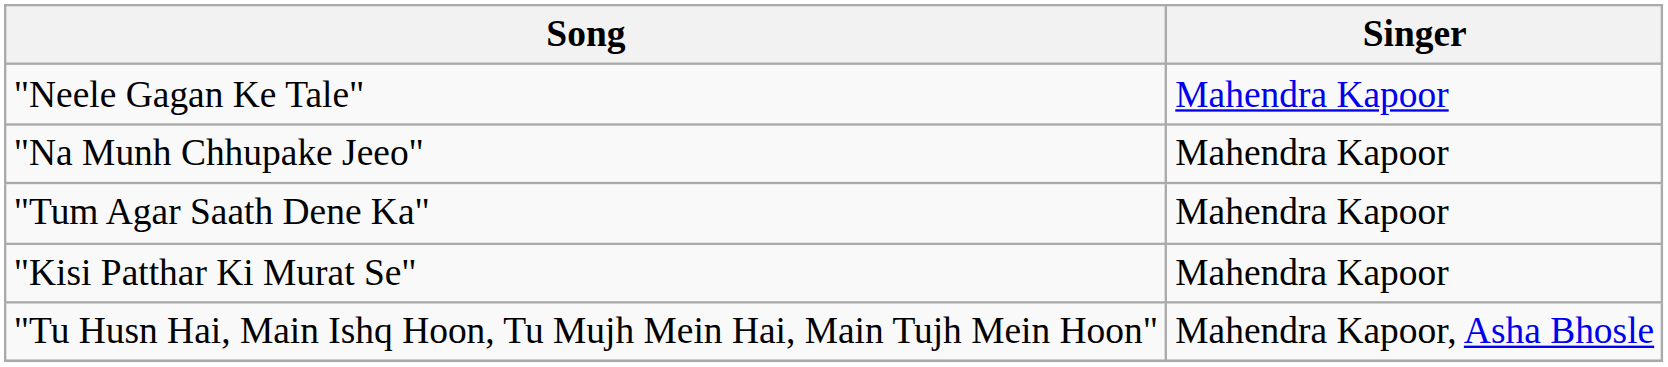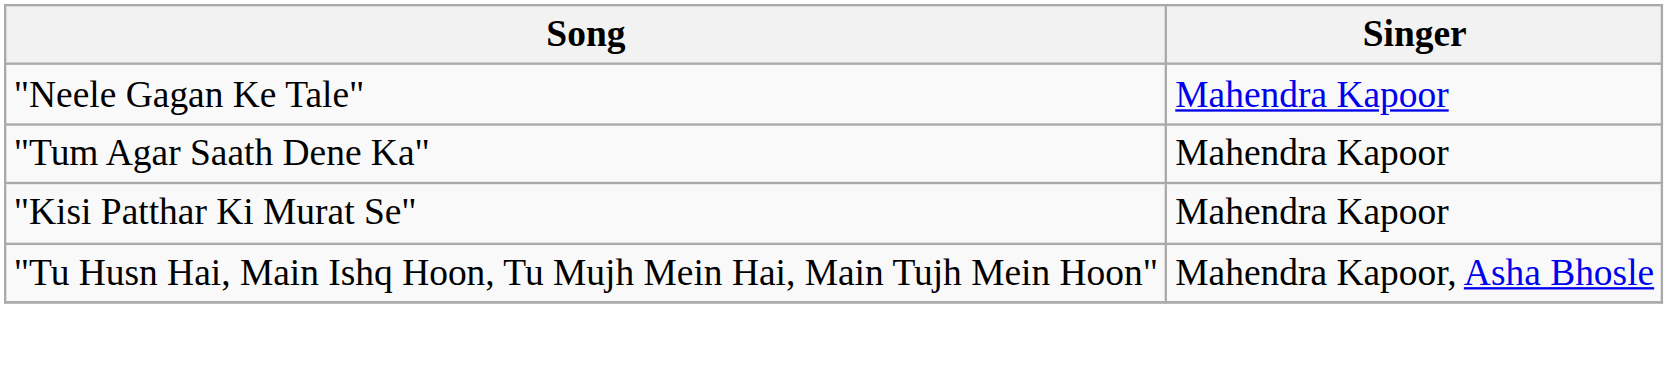 <table class="wikitable">
 <tr>
 <th>Song</th>
 <th>Singer</th>
 </tr>
 <tr>
 <td>"Neele Gagan Ke Tale"</td>
 <td><a href='#'>Mahendra Kapoor</a></td>
-</tr>
-<tr>
-<td>"Na Munh Chhupake Jeeo"</td>
-<td>Mahendra Kapoor</td>
 </tr>
 <tr>
 <td>"Tum Agar Saath Dene Ka"</td>
 <td>Mahendra Kapoor</td>
 </tr>
 <tr>
 <td>"Kisi Patthar Ki Murat Se"</td>
 <td>Mahendra Kapoor</td>
 </tr>
 <tr>
 <td>"Tu Husn Hai, Main Ishq Hoon, Tu Mujh Mein Hai, Main Tujh Mein Hoon"</td>
 <td>Mahendra Kapoor, <a href='#'>Asha Bhosle</a></td>
 </tr>
 <tr>
 </tr>
 </table>
